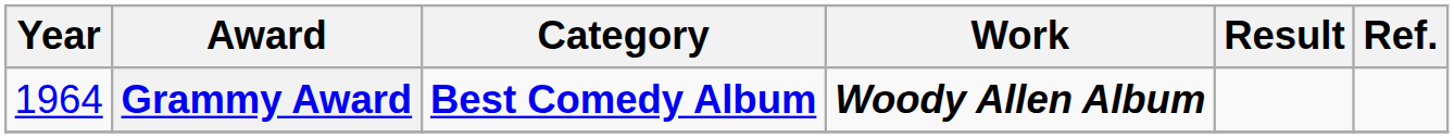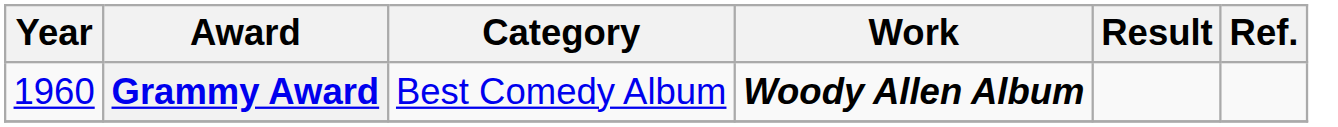 <table class="wikitable">
 <tr>
 <th>Year</th>
 <th>Award</th>
 <th>Category</th>
 <th>Work</th>
 <th>Result</th>
 <th>Ref.</th>
 </tr>
 <tr>
-<td><a href='#'>1964</a></td>
+<td><a href='#'>1960</a></td>
 <th><a href='#'>Grammy Award</a></th>
-<td><strong><a href='#'>Best Comedy Album</a></strong></td>
+<td><a href='#'>Best Comedy Album</a></td>
 <td><strong><em>Woody Allen Album</em></strong></td>
 <td></td>
 <td></td>
 </tr>
 <tr>
 </tr>
 </table>
